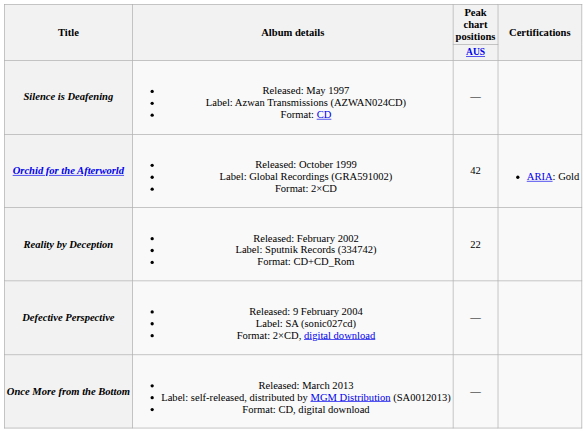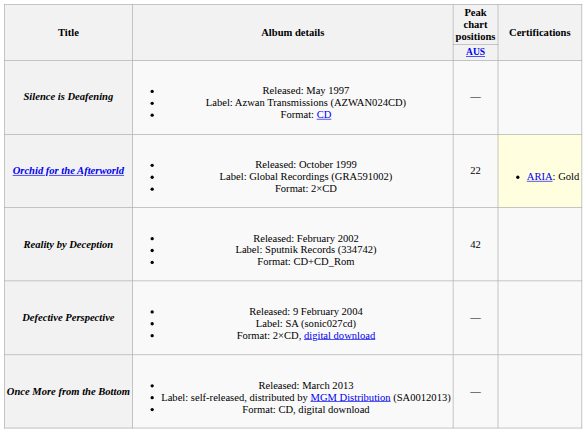 <table class="wikitable plainrowheaders" style="text-align:center;">
 <tr>
 <th scope="col" rowspan="2">Title</th>
 <th scope="col" rowspan="2">Album details</th>
 <th scope="col" colspan="1">Peak chart positions</th>
 <th scope="col" rowspan="2">Certifications</th>
 </tr>
 <tr>
 <th scope="col" style="width:3em;font-size:90%;"><a href='#'>AUS</a><br></th>
 </tr>
 <tr>
 <th scope="row"><em>Silence is Deafening</em></th>
 <td><br><ul><li>Released: May 1997</li><li>Label: Azwan Transmissions (AZWAN024CD)</li><li>Format: <a href='#'>CD</a></li></ul></td>
 <td>—</td>
 <td></td>
 </tr>
 <tr>
 <th scope="row"><em><a href='#'>Orchid for the Afterworld</a></em></th>
 <td><br><ul><li>Released: October 1999</li><li>Label: Global Recordings (GRA591002)</li><li>Format: 2×CD</li></ul></td>
-<td>42</td>
-<td><br><ul><li><a href='#'>ARIA</a>: Gold</li></ul></td>
+<td>22</td>
+<td style="background: lightyellow;"><br><ul><li><a href='#'>ARIA</a>: Gold</li></ul></td>
 </tr>
 <tr>
 <th scope="row"><em>Reality by Deception</em></th>
 <td><br><ul><li>Released: February 2002</li><li>Label: Sputnik Records (334742)</li><li>Format: CD+CD_Rom</li></ul></td>
-<td>22</td>
+<td>42</td>
 <td></td>
 </tr>
 <tr>
 <th scope="row"><em>Defective Perspective</em></th>
 <td><br><ul><li>Released: 9 February 2004</li><li>Label: SA (sonic027cd)</li><li>Format: 2×CD, <a href='#'>digital download</a></li></ul></td>
 <td>—</td>
 <td></td>
 </tr>
 <tr>
 <th scope="row"><em>Once More from the Bottom</em></th>
 <td><br><ul><li>Released: March 2013</li><li>Label: self-released, distributed by <a href='#'>MGM Distribution</a> (SA0012013)</li><li>Format: CD, digital download</li></ul></td>
 <td>—</td>
 <td></td>
 </tr>
 </table>
